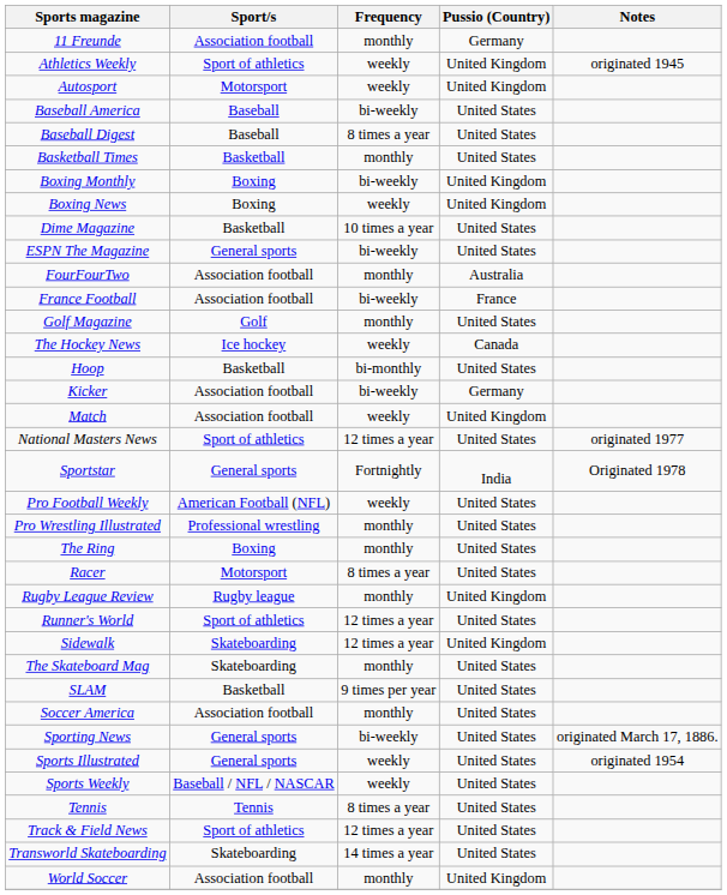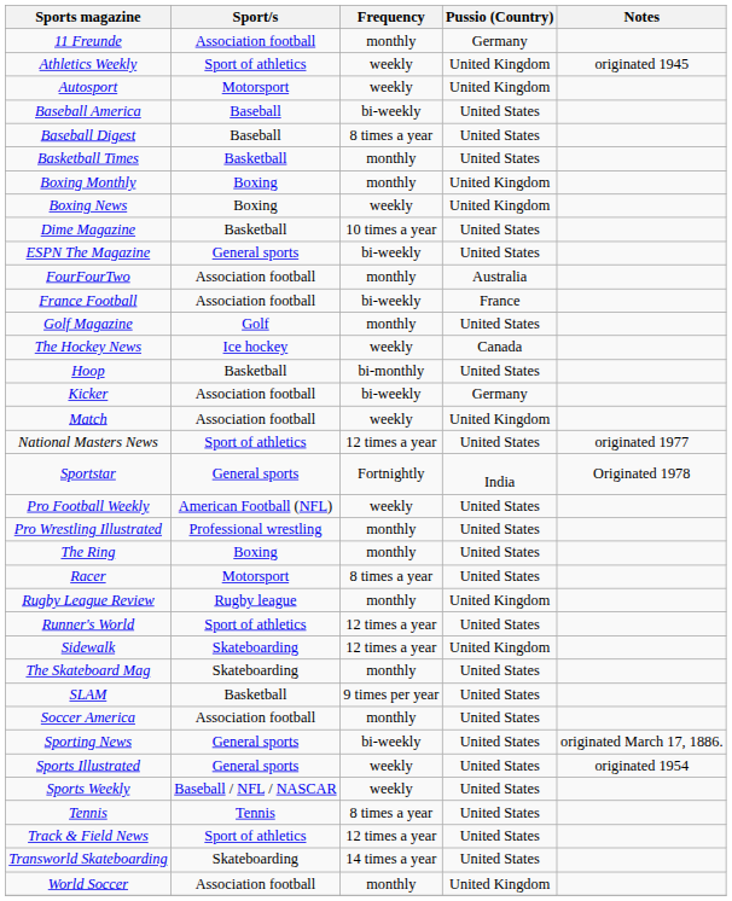 <table class="wikitable sortable" style="text-align:center">
 <tr>
 <th>Sports magazine</th>
 <th>Sport/s</th>
 <th>Frequency</th>
 <th>Pussio (Country)</th>
 <th>Notes</th>
 </tr>
 <tr>
 <td><em><a href='#'>11 Freunde</a></em></td>
 <td><a href='#'>Association football</a></td>
 <td>monthly</td>
 <td> Germany</td>
 <td></td>
 </tr>
 <tr>
 <td><em><a href='#'>Athletics Weekly</a></em></td>
 <td><a href='#'>Sport of athletics</a></td>
 <td>weekly</td>
 <td> United Kingdom</td>
 <td>originated 1945</td>
 </tr>
 <tr>
 <td><em><a href='#'>Autosport</a></em></td>
 <td><a href='#'>Motorsport</a></td>
 <td>weekly</td>
 <td> United Kingdom</td>
 <td></td>
 </tr>
 <tr>
 <td><em><a href='#'>Baseball America</a></em></td>
 <td><a href='#'>Baseball</a></td>
 <td>bi-weekly</td>
 <td> United States</td>
 <td></td>
 </tr>
 <tr>
 <td><em><a href='#'>Baseball Digest</a></em></td>
 <td>Baseball</td>
 <td>8 times a year</td>
 <td> United States</td>
 <td></td>
 </tr>
 <tr>
 <td><em><a href='#'>Basketball Times</a></em></td>
 <td><a href='#'>Basketball</a></td>
 <td>monthly</td>
 <td> United States</td>
 <td></td>
 </tr>
 <tr>
 <td><em><a href='#'>Boxing Monthly</a></em></td>
 <td><a href='#'>Boxing</a></td>
-<td>bi-weekly</td>
+<td>monthly</td>
 <td> United Kingdom</td>
 <td></td>
 </tr>
 <tr>
 <td><em><a href='#'>Boxing News</a></em></td>
 <td>Boxing</td>
 <td>weekly</td>
 <td> United Kingdom</td>
 <td></td>
 </tr>
 <tr>
 <td><em><a href='#'>Dime Magazine</a></em></td>
 <td>Basketball</td>
 <td>10 times a year</td>
 <td> United States</td>
 <td></td>
 </tr>
 <tr>
 <td><em><a href='#'>ESPN The Magazine</a></em></td>
 <td><a href='#'>General sports</a></td>
 <td>bi-weekly</td>
 <td> United States</td>
 <td></td>
 </tr>
 <tr>
 <td><em><a href='#'>FourFourTwo</a></em></td>
 <td>Association football</td>
 <td>monthly</td>
 <td> Australia</td>
 <td></td>
 </tr>
 <tr>
 <td><em><a href='#'>France Football</a></em></td>
 <td>Association football</td>
 <td>bi-weekly</td>
 <td> France</td>
 <td></td>
 </tr>
 <tr>
 <td><em><a href='#'>Golf Magazine</a></em></td>
 <td><a href='#'>Golf</a></td>
 <td>monthly</td>
 <td> United States</td>
 <td></td>
 </tr>
 <tr>
 <td><em><a href='#'>The Hockey News</a></em></td>
 <td><a href='#'>Ice hockey</a></td>
 <td>weekly</td>
 <td> Canada</td>
 <td></td>
 </tr>
 <tr>
 <td><em><a href='#'>Hoop</a></em></td>
 <td>Basketball</td>
 <td>bi-monthly</td>
 <td> United States</td>
 <td></td>
 </tr>
 <tr>
 <td><em><a href='#'>Kicker</a></em></td>
 <td>Association football</td>
 <td>bi-weekly</td>
 <td> Germany</td>
 <td></td>
 </tr>
 <tr>
 <td><em><a href='#'>Match</a></em></td>
 <td>Association football</td>
 <td>weekly</td>
 <td> United Kingdom</td>
 <td></td>
 </tr>
 <tr>
 <td><em>National Masters News</em></td>
 <td><a href='#'>Sport of athletics</a></td>
 <td>12 times a year</td>
 <td> United States</td>
 <td>originated 1977</td>
 </tr>
 <tr>
 <td><em><a href='#'>Sportstar</a></em></td>
 <td><a href='#'>General sports</a></td>
 <td>Fortnightly</td>
 <td><br>India</td>
 <td>Originated 1978</td>
 </tr>
 <tr>
 <td><em><a href='#'>Pro Football Weekly</a></em></td>
 <td><a href='#'>American Football</a> (<a href='#'>NFL</a>)</td>
 <td>weekly</td>
 <td> United States</td>
 <td></td>
 </tr>
 <tr>
 <td><em><a href='#'>Pro Wrestling Illustrated</a></em></td>
 <td><a href='#'>Professional wrestling</a></td>
 <td>monthly</td>
 <td> United States</td>
 <td></td>
 </tr>
 <tr>
 <td><em><a href='#'>The Ring</a></em></td>
 <td><a href='#'>Boxing</a></td>
 <td>monthly</td>
 <td> United States</td>
 <td></td>
 </tr>
 <tr>
 <td><em><a href='#'>Racer</a></em></td>
 <td><a href='#'>Motorsport</a></td>
 <td>8 times a year</td>
 <td> United States</td>
 <td></td>
 </tr>
 <tr>
 <td><em><a href='#'>Rugby League Review</a></em></td>
 <td><a href='#'>Rugby league</a></td>
 <td>monthly</td>
 <td> United Kingdom</td>
 <td></td>
 </tr>
 <tr>
 <td><em><a href='#'>Runner's World</a></em></td>
 <td><a href='#'>Sport of athletics</a></td>
 <td>12 times a year</td>
 <td> United States</td>
 <td></td>
 </tr>
 <tr>
 <td><em><a href='#'>Sidewalk</a></em></td>
 <td><a href='#'>Skateboarding</a></td>
 <td>12 times a year</td>
 <td> United Kingdom</td>
 <td></td>
 </tr>
 <tr>
 <td><em><a href='#'>The Skateboard Mag</a></em></td>
 <td>Skateboarding</td>
 <td>monthly</td>
 <td> United States</td>
 <td></td>
 </tr>
 <tr>
 <td><em><a href='#'>SLAM</a></em></td>
 <td>Basketball</td>
 <td>9 times per year</td>
 <td> United States</td>
 <td></td>
 </tr>
 <tr>
 <td><em><a href='#'>Soccer America</a></em></td>
 <td>Association football</td>
 <td>monthly</td>
 <td> United States</td>
 <td></td>
 </tr>
 <tr>
 <td><em><a href='#'>Sporting News</a></em></td>
 <td><a href='#'>General sports</a></td>
 <td>bi-weekly</td>
 <td> United States</td>
 <td>originated March 17, 1886.</td>
 </tr>
 <tr>
 <td><em><a href='#'>Sports Illustrated</a></em></td>
 <td><a href='#'>General sports</a></td>
 <td>weekly</td>
 <td> United States</td>
 <td>originated 1954 </td>
 </tr>
 <tr>
 <td><em><a href='#'>Sports Weekly</a></em></td>
 <td><a href='#'>Baseball</a> / <a href='#'>NFL</a> / <a href='#'>NASCAR</a></td>
 <td>weekly</td>
 <td> United States</td>
 <td></td>
 </tr>
 <tr>
 <td><em><a href='#'>Tennis</a></em></td>
 <td><a href='#'>Tennis</a></td>
 <td>8 times a year</td>
 <td> United States</td>
 <td></td>
 </tr>
 <tr>
 <td><em><a href='#'>Track & Field News</a></em></td>
 <td><a href='#'>Sport of athletics</a></td>
 <td>12 times a year</td>
 <td> United States</td>
 <td></td>
 </tr>
 <tr>
 <td><em><a href='#'>Transworld Skateboarding</a></em></td>
 <td>Skateboarding</td>
 <td>14 times a year</td>
 <td> United States</td>
 <td></td>
 </tr>
 <tr>
 <td><em><a href='#'>World Soccer</a></em></td>
 <td>Association football</td>
 <td>monthly</td>
 <td> United Kingdom</td>
 <td></td>
 </tr>
 <tr>
 </tr>
 </table>
